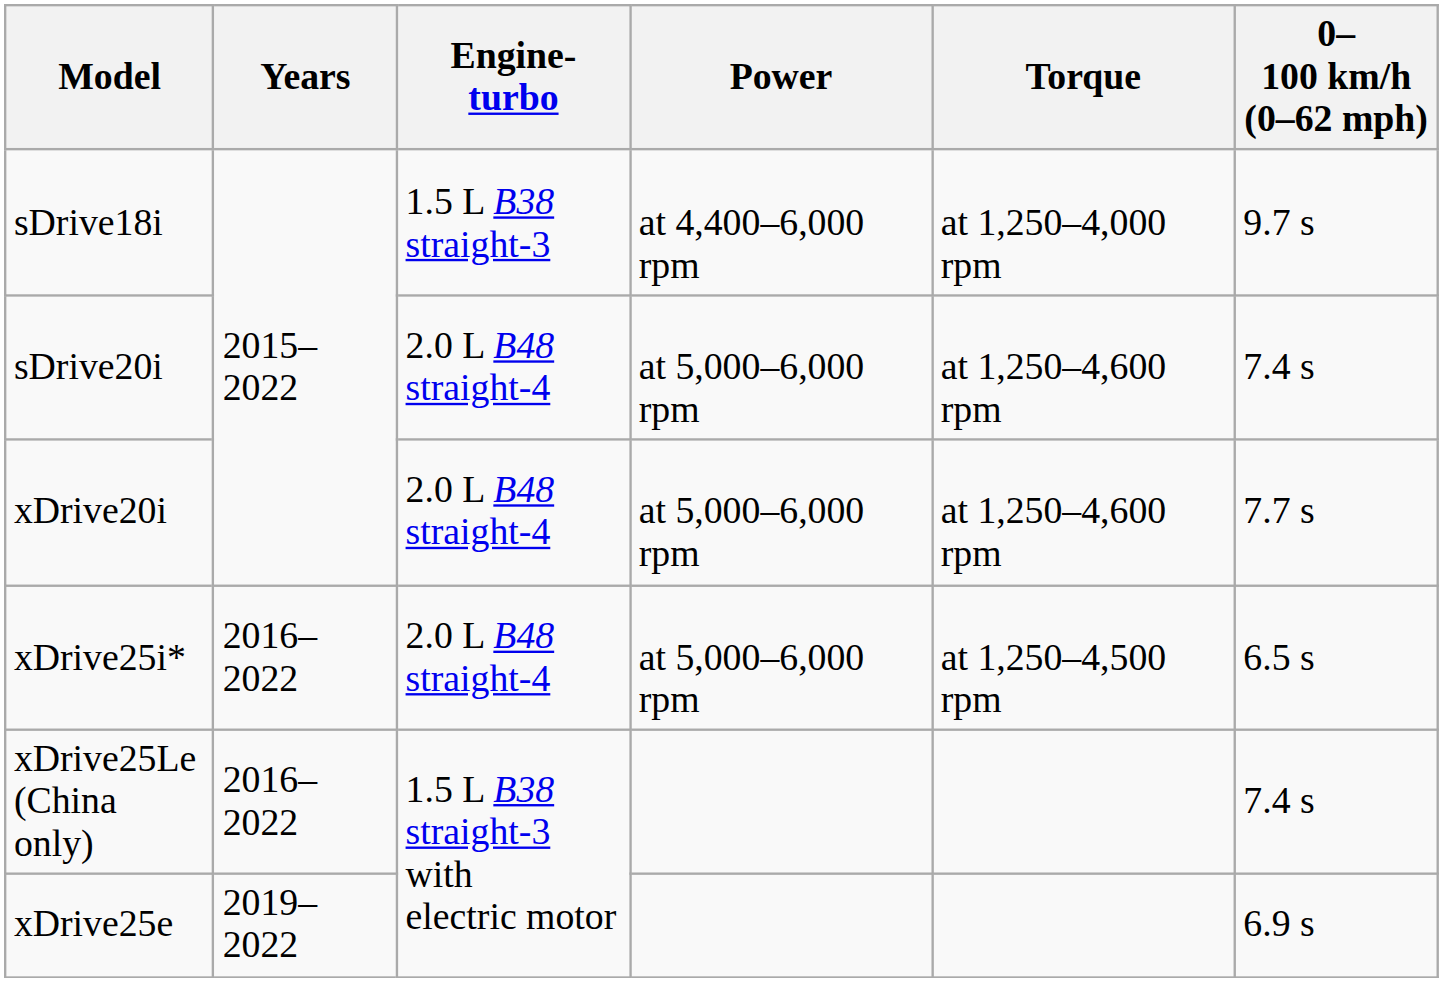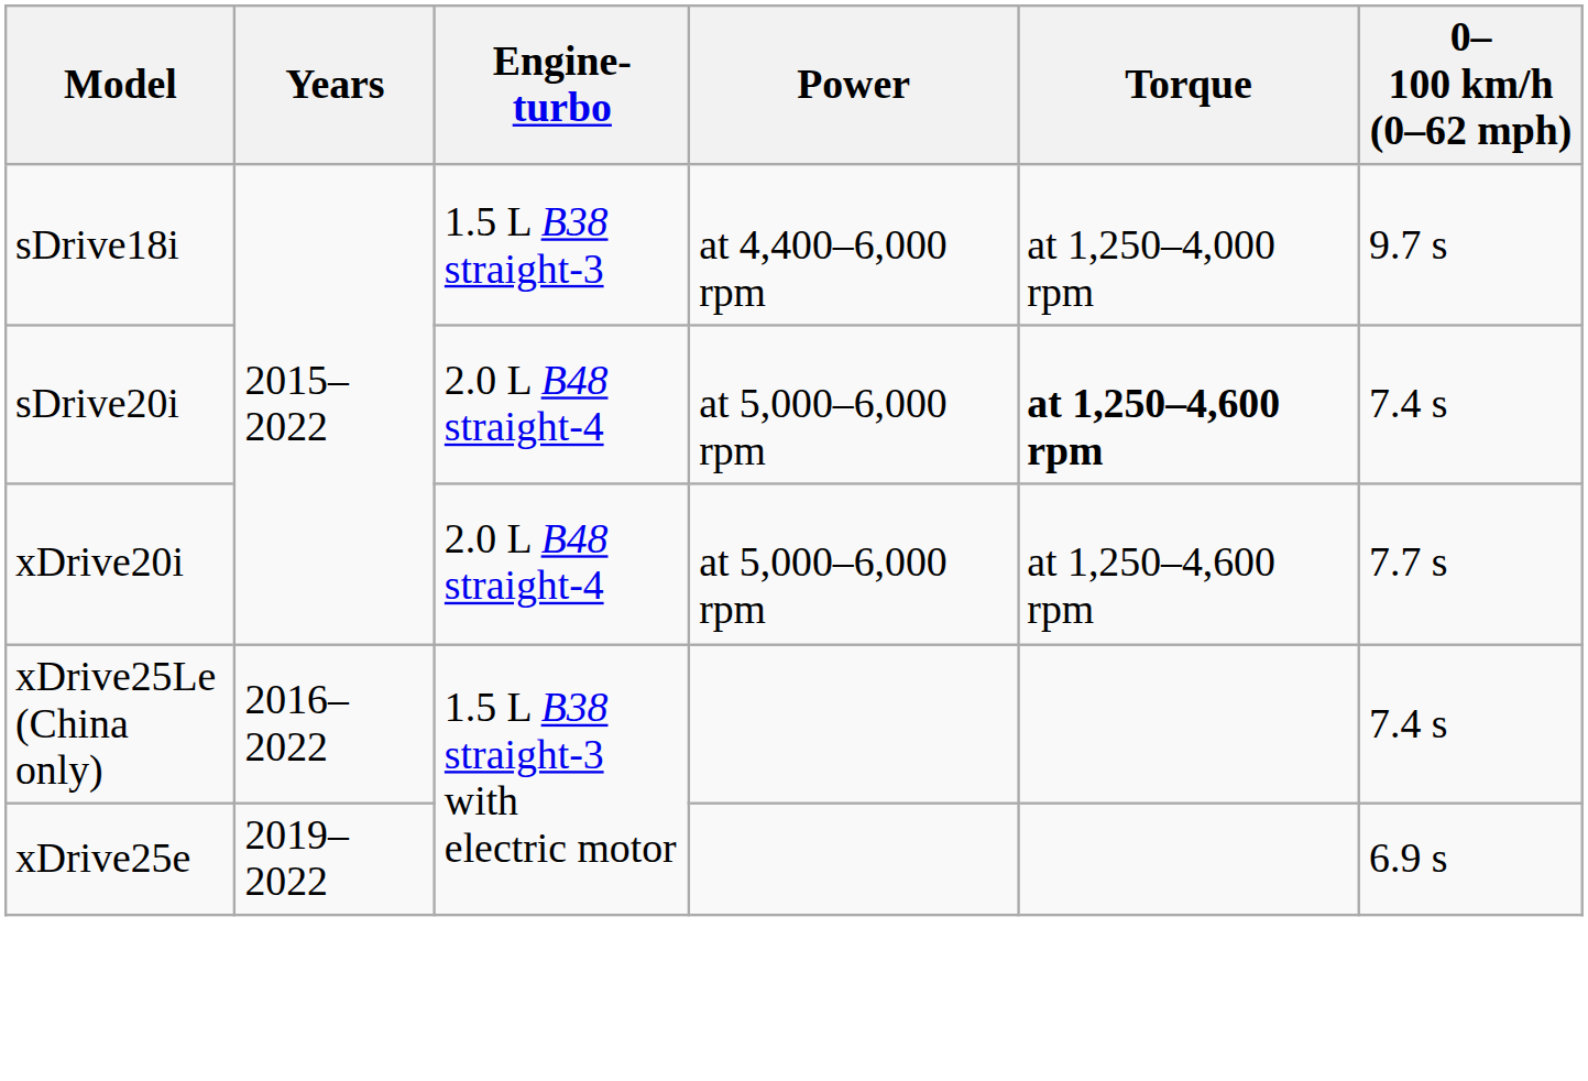 <table class="wikitable sortable">
 <tr>
 <th>Model</th>
 <th>Years</th>
 <th>Engine-<br> <a href='#'>turbo</a></th>
 <th>Power</th>
 <th>Torque</th>
 <th>0–100 km/h<br> (0–62 mph)</th>
 </tr>
 <tr>
 <td>sDrive18i</td>
 <td rowspan="3">2015–2022</td>
 <td>1.5 L <a href='#'><em>B38</em></a> <br> <a href='#'>straight-3</a></td>
 <td> <br> at 4,400–6,000 rpm</td>
 <td> <br> at 1,250–4,000 rpm</td>
 <td>9.7 s</td>
 </tr>
 <tr>
 <td>sDrive20i</td>
 <td>2.0 L <a href='#'><em>B48</em></a> <br> <a href='#'>straight-4</a></td>
 <td> <br> at 5,000–6,000 rpm</td>
-<td> <br> at 1,250–4,600 rpm</td>
+<td><strong> <br> at 1,250–4,600 rpm</strong></td>
 <td>7.4 s</td>
 </tr>
 <tr>
 <td>xDrive20i</td>
 <td>2.0 L <a href='#'><em>B48</em></a> <br> <a href='#'>straight-4</a></td>
 <td> <br> at 5,000–6,000 rpm</td>
 <td> <br> at 1,250–4,600 rpm</td>
 <td>7.7 s</td>
-</tr>
-<tr>
-<td>xDrive25i*</td>
-<td>2016–2022</td>
-<td>2.0 L <a href='#'><em>B48</em></a> <br> <a href='#'>straight-4</a></td>
-<td> <br> at 5,000–6,000 rpm</td>
-<td> <br> at 1,250–4,500 rpm</td>
-<td>6.5 s</td>
 </tr>
 <tr>
 <td>xDrive25Le<br>(China only)</td>
 <td>2016–2022</td>
 <td rowspan=2>1.5 L <a href='#'><em>B38</em></a> <br> <a href='#'>straight-3</a> with<br> electric motor</td>
 <td></td>
 <td></td>
 <td>7.4 s</td>
 </tr>
 <tr>
 <td>xDrive25e</td>
 <td>2019–2022</td>
 <td></td>
 <td></td>
 <td>6.9 s</td>
 </tr>
 </table>
